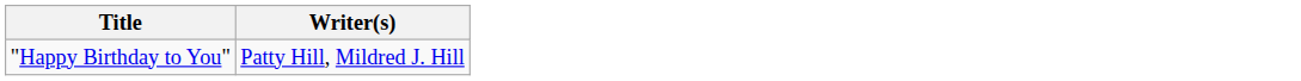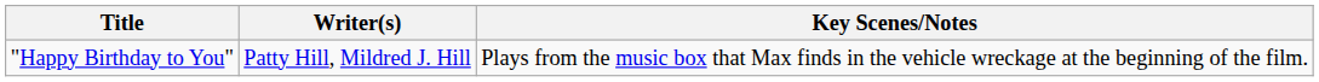 <table class="wikitable">
 <tr>
 <th align="center">Title</th>
 <th align="center">Writer(s)</th>
+<th align="center">Key Scenes/Notes</th>
 </tr>
 <tr>
 <td>"<a href='#'>Happy Birthday to You</a>"</td>
 <td><a href='#'>Patty Hill</a>, <a href='#'>Mildred J. Hill</a></td>
+<td>Plays from the <a href='#'>music box</a> that Max finds in the vehicle wreckage at the beginning of the film.</td>
 </tr>
 </table>
